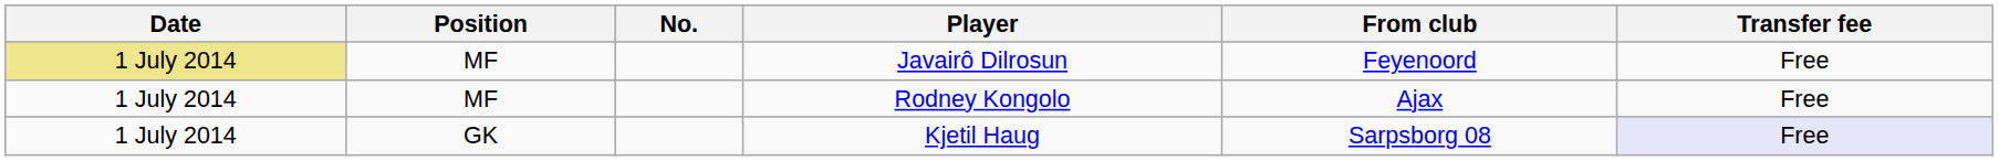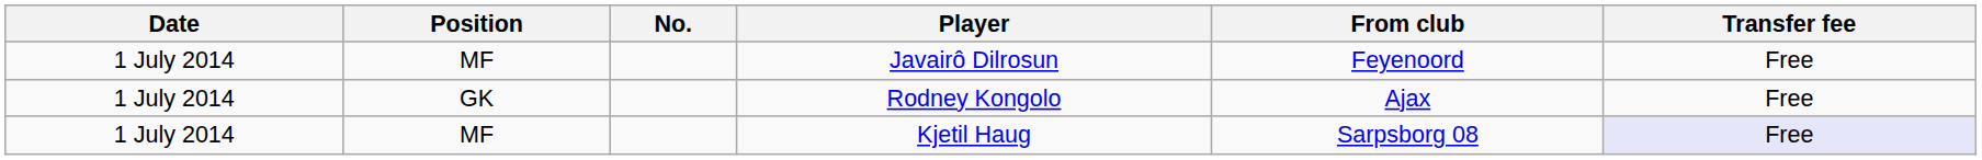 <table class="wikitable sortable" style="width:90%; text-align:center; font-size:85%; text-align:centre;">
 <tr>
 <th>Date</th>
 <th>Position</th>
 <th>No.</th>
 <th>Player</th>
 <th>From club</th>
 <th>Transfer fee</th>
 </tr>
 <tr>
-<td style="background: khaki;">1 July 2014</td>
+<td>1 July 2014</td>
 <td>MF</td>
 <td></td>
 <td> <a href='#'>Javairô Dilrosun</a></td>
 <td> <a href='#'>Feyenoord</a></td>
 <td>Free</td>
 </tr>
 <tr>
 <td>1 July 2014</td>
-<td>MF</td>
+<td>GK</td>
 <td></td>
 <td> <a href='#'>Rodney Kongolo</a></td>
 <td> <a href='#'>Ajax</a></td>
 <td>Free</td>
 </tr>
 <tr>
 <td>1 July 2014</td>
-<td>GK</td>
+<td>MF</td>
 <td></td>
 <td> <a href='#'>Kjetil Haug</a></td>
 <td> <a href='#'>Sarpsborg 08</a></td>
 <td style="background: lavender;">Free</td>
 </tr>
 </table>
